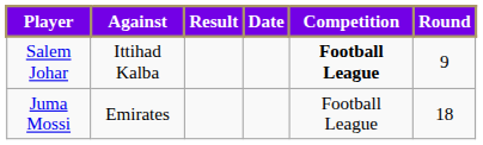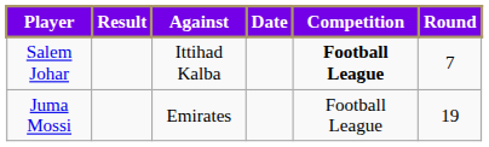 <table class="wikitable" style="width:57%; text-align:center; font-size:85%;">
 <tr>
 <th style="color:#FFFFFF; background: #7300E6; border:2px solid #AB9767;">Player</th>
+<th style="color:#FFFFFF; background: #7300E6; border:2px solid #AB9767;">Result</th>
 <th style="color:#FFFFFF; background: #7300E6; border:2px solid #AB9767;">Against</th>
-<th style="color:#FFFFFF; background: #7300E6; border:2px solid #AB9767;">Result</th>
 <th style="color:#FFFFFF; background: #7300E6; border:2px solid #AB9767;">Date</th>
 <th style="color:#FFFFFF; background: #7300E6; border:2px solid #AB9767;">Competition</th>
 <th style="color:#FFFFFF; background: #7300E6; border:2px solid #AB9767;">Round</th>
 </tr>
 <tr>
 <td> <a href='#'>Salem Johar</a></td>
+<td></td>
 <td>Ittihad Kalba</td>
 <td></td>
-<td></td>
 <td align=center><strong>Football League</strong></td>
-<td align=center>9</td>
+<td align=center>7</td>
 </tr>
 <tr>
 <td> <a href='#'>Juma Mossi</a></td>
+<td></td>
 <td>Emirates</td>
 <td></td>
-<td></td>
 <td align=center>Football League</td>
-<td align=center>18</td>
+<td align=center>19</td>
 </tr>
 </table>
